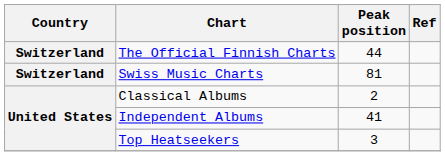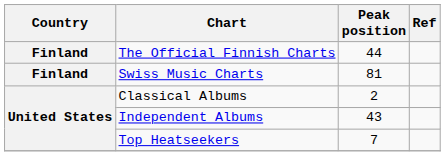 <table class="wikitable">
 <tr>
 <th scope="col">Country</th>
 <th scope="col">Chart</th>
 <th scope="col">Peak<br>position</th>
 <th scope="col">Ref</th>
 </tr>
 <tr>
-<th scope="row">Switzerland</th>
+<th scope="row">Finland</th>
 <td><a href='#'>The Official Finnish Charts</a></td>
 <td align="center">44</td>
 <td></td>
 </tr>
 <tr>
-<th scope="row">Switzerland</th>
+<th scope="row">Finland</th>
 <td><a href='#'>Swiss Music Charts</a></td>
 <td align="center">81</td>
 <td></td>
 </tr>
 <tr>
 <th scope="row" rowspan=3>United States</th>
 <td>Classical Albums</td>
 <td align="center">2</td>
 <td></td>
 </tr>
 <tr>
 <td><a href='#'>Independent Albums</a></td>
-<td align="center">41</td>
+<td align="center">43</td>
 <td></td>
 </tr>
 <tr>
 <td><a href='#'>Top Heatseekers</a></td>
-<td align="center">3</td>
+<td align="center">7</td>
 <td></td>
 </tr>
 <tr>
 </tr>
 </table>
